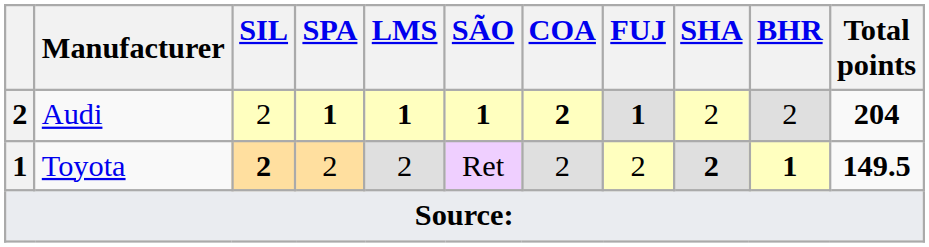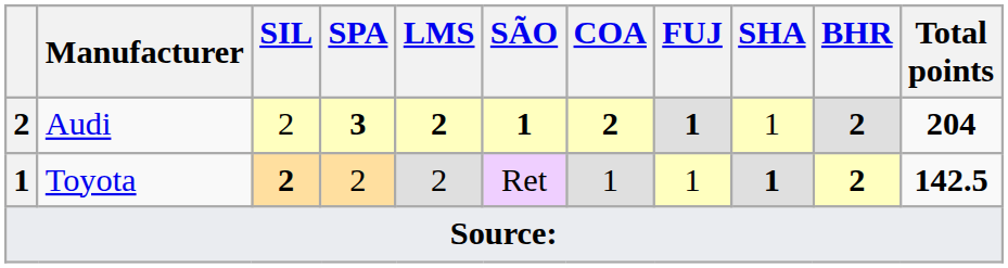 <table class="wikitable" style="font-size: 85%; text-align:center;">
 <tr valign="top">
 <th valign=middle></th>
 <th valign=middle>Manufacturer</th>
 <th><a href='#'>SIL</a><br></th>
 <th><a href='#'>SPA</a><br></th>
 <th><a href='#'>LMS</a><br></th>
 <th><a href='#'>SÃO</a><br></th>
 <th><a href='#'>COA</a><br></th>
 <th><a href='#'>FUJ</a><br></th>
 <th><a href='#'>SHA</a><br></th>
 <th><a href='#'>BHR</a><br></th>
 <th valign=middle>Total<br>points</th>
 </tr>
 <tr>
 <th>2</th>
 <td align=left> <a href='#'>Audi</a></td>
 <td style="background:#FFFFBF;">2</td>
-<td style="background:#FFFFBF;"><strong>1</strong></td>
-<td style="background:#FFFFBF;"><strong>1</strong></td>
+<td style="background:#FFFFBF;"><strong>3</strong></td>
+<td style="background:#FFFFBF;"><strong>2</strong></td>
 <td style="background:#FFFFBF;"><strong>1</strong></td>
 <td style="background:#FFFFBF;"><strong>2</strong></td>
 <td style="background:#DFDFDF;"><strong>1</strong></td>
-<td style="background:#FFFFBF;">2</td>
-<td style="background:#DFDFDF;">2</td>
+<td style="background:#FFFFBF;">1</td>
+<td style="background:#DFDFDF;"><strong>2</strong></td>
 <td><strong>204</strong></td>
 </tr>
 <tr>
 <th>1</th>
 <td align=left> <a href='#'>Toyota</a></td>
 <td style="background:#FFDF9F;"><strong>2</strong></td>
 <td style="background:#FFDF9F;">2</td>
 <td style="background:#DFDFDF;">2</td>
 <td style="background:#EFCFFF;">Ret</td>
-<td style="background:#DFDFDF;">2</td>
-<td style="background:#FFFFBF;">2</td>
-<td style="background:#DFDFDF;"><strong>2</strong></td>
-<td style="background:#FFFFBF;"><strong>1</strong></td>
-<td><strong>149.5</strong></td>
+<td style="background:#DFDFDF;">1</td>
+<td style="background:#FFFFBF;">1</td>
+<td style="background:#DFDFDF;"><strong>1</strong></td>
+<td style="background:#FFFFBF;"><strong>2</strong></td>
+<td><strong>142.5</strong></td>
 </tr>
 <tr class="sortbottom">
 <td colspan="11" style="background-color:#EAECF0;text-align:center"><strong>Source:</strong></td>
 </tr>
 </table>
